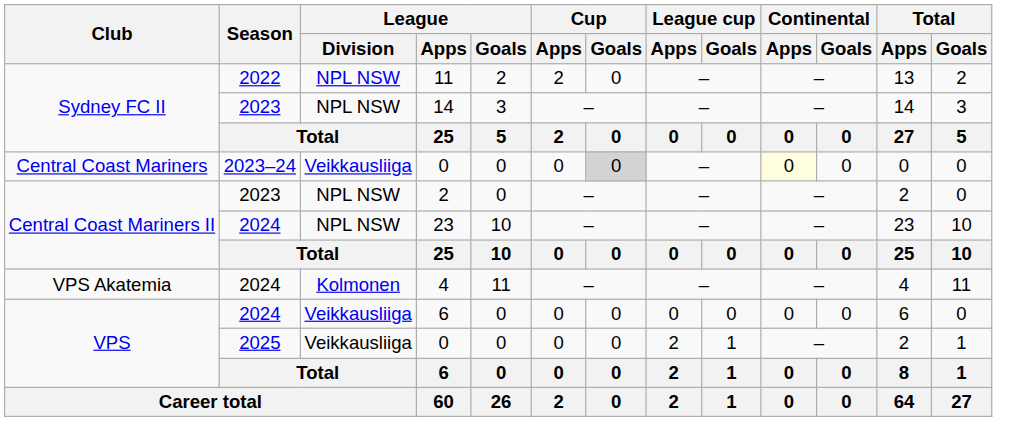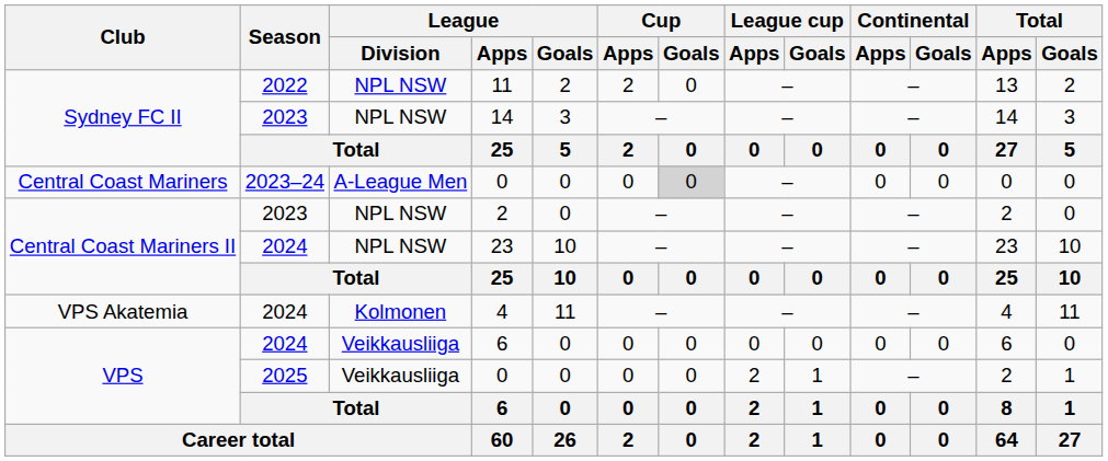 <table class="wikitable" style="text-align:center">
 <tr>
 <th rowspan="2">Club</th>
 <th rowspan="2">Season</th>
 <th colspan="3">League</th>
 <th colspan="2">Cup</th>
 <th colspan="2">League cup</th>
 <th colspan="2">Continental</th>
 <th colspan="2">Total</th>
 </tr>
 <tr>
 <th>Division</th>
 <th>Apps</th>
 <th>Goals</th>
 <th>Apps</th>
 <th>Goals</th>
 <th>Apps</th>
 <th>Goals</th>
 <th>Apps</th>
 <th>Goals</th>
 <th>Apps</th>
 <th>Goals</th>
 </tr>
 <tr>
 <td rowspan=3><a href='#'>Sydney FC II</a></td>
 <td><a href='#'>2022</a></td>
 <td><a href='#'>NPL NSW</a></td>
 <td>11</td>
 <td>2</td>
 <td>2</td>
 <td>0</td>
 <td colspan=2>–</td>
 <td colspan=2>–</td>
 <td>13</td>
 <td>2</td>
 </tr>
 <tr>
 <td><a href='#'>2023</a></td>
 <td>NPL NSW</td>
 <td>14</td>
 <td>3</td>
 <td colspan=2>–</td>
 <td colspan=2>–</td>
 <td colspan=2>–</td>
 <td>14</td>
 <td>3</td>
 </tr>
 <tr>
 <th colspan=2>Total</th>
 <th>25</th>
 <th>5</th>
 <th>2</th>
 <th>0</th>
 <th>0</th>
 <th>0</th>
 <th>0</th>
 <th>0</th>
 <th>27</th>
 <th>5</th>
 </tr>
 <tr>
 <td><a href='#'>Central Coast Mariners</a></td>
 <td><a href='#'>2023–24</a></td>
-<td><a href='#'>Veikkausliiga</a></td>
+<td><a href='#'>A-League Men</a></td>
 <td>0</td>
 <td>0</td>
 <td>0</td>
 <td style="background: lightgrey;">0</td>
 <td colspan=2>–</td>
-<td style="background: lightyellow;">0</td>
+<td>0</td>
 <td>0</td>
 <td>0</td>
 <td>0</td>
 </tr>
 <tr>
 <td rowspan=3><a href='#'>Central Coast Mariners II</a></td>
 <td>2023</td>
 <td>NPL NSW</td>
 <td>2</td>
 <td>0</td>
 <td colspan=2>–</td>
 <td colspan=2>–</td>
 <td colspan=2>–</td>
 <td>2</td>
 <td>0</td>
 </tr>
 <tr>
 <td><a href='#'>2024</a></td>
 <td>NPL NSW</td>
 <td>23</td>
 <td>10</td>
 <td colspan=2>–</td>
 <td colspan=2>–</td>
 <td colspan=2>–</td>
 <td>23</td>
 <td>10</td>
 </tr>
 <tr>
 <th colspan=2>Total</th>
 <th>25</th>
 <th>10</th>
 <th>0</th>
 <th>0</th>
 <th>0</th>
 <th>0</th>
 <th>0</th>
 <th>0</th>
 <th>25</th>
 <th>10</th>
 </tr>
 <tr>
 <td>VPS Akatemia</td>
 <td>2024</td>
 <td><a href='#'>Kolmonen</a></td>
 <td>4</td>
 <td>11</td>
 <td colspan=2>–</td>
 <td colspan=2>–</td>
 <td colspan=2>–</td>
 <td>4</td>
 <td>11</td>
 </tr>
 <tr>
 <td rowspan=3><a href='#'>VPS</a></td>
 <td><a href='#'>2024</a></td>
 <td><a href='#'>Veikkausliiga</a></td>
 <td>6</td>
 <td>0</td>
 <td>0</td>
 <td>0</td>
 <td>0</td>
 <td>0</td>
 <td>0</td>
 <td>0</td>
 <td>6</td>
 <td>0</td>
 </tr>
 <tr>
 <td><a href='#'>2025</a></td>
 <td>Veikkausliiga</td>
 <td>0</td>
 <td>0</td>
 <td>0</td>
 <td>0</td>
 <td>2</td>
 <td>1</td>
 <td colspan=2>–</td>
 <td>2</td>
 <td>1</td>
 </tr>
 <tr>
 <th colspan=2>Total</th>
 <th>6</th>
 <th>0</th>
 <th>0</th>
 <th>0</th>
 <th>2</th>
 <th>1</th>
 <th>0</th>
 <th>0</th>
 <th>8</th>
 <th>1</th>
 </tr>
 <tr>
 <th colspan="3">Career total</th>
 <th>60</th>
 <th>26</th>
 <th>2</th>
 <th>0</th>
 <th>2</th>
 <th>1</th>
 <th>0</th>
 <th>0</th>
 <th>64</th>
 <th>27</th>
 </tr>
 </table>
